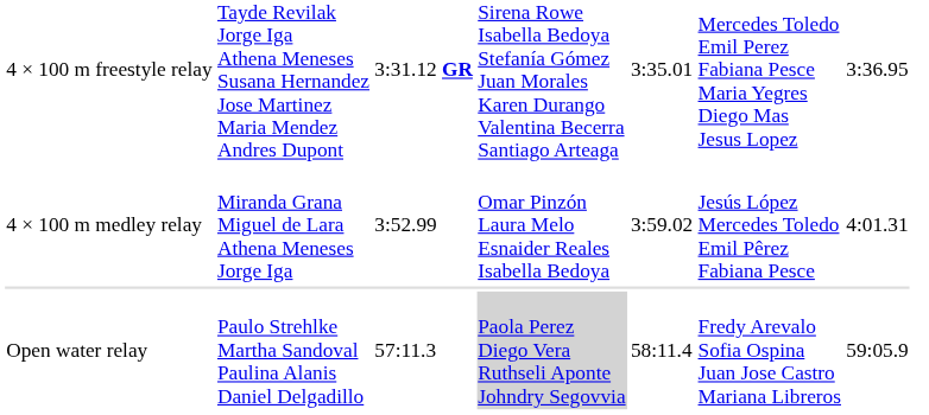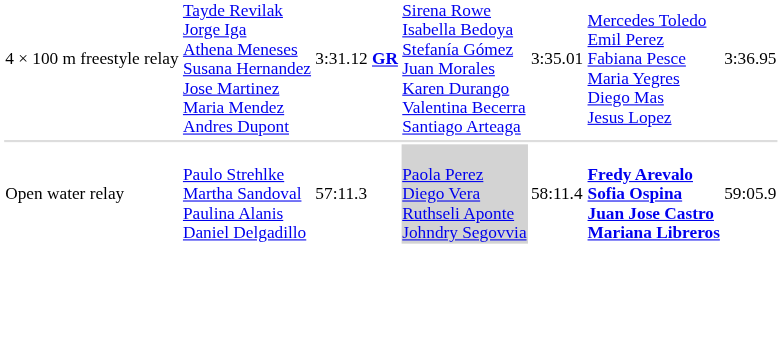 <table>
 <tr>
 <td>4 × 100 m freestyle relay</td>
 <td><br><a href='#'>Tayde Revilak</a><br><a href='#'>Jorge Iga</a><br><a href='#'>Athena Meneses</a><br><a href='#'>Susana Hernandez</a><br><a href='#'>Jose Martinez</a><br><a href='#'>Maria Mendez</a><br><a href='#'>Andres Dupont</a></td>
 <td>3:31.12 <strong><a href='#'>GR</a></strong></td>
 <td><br><a href='#'>Sirena Rowe</a><br><a href='#'>Isabella Bedoya</a><br><a href='#'>Stefanía Gómez</a><br><a href='#'>Juan Morales</a><br><a href='#'>Karen Durango</a><br><a href='#'>Valentina Becerra</a><br><a href='#'>Santiago Arteaga</a></td>
 <td>3:35.01</td>
 <td><br><a href='#'>Mercedes Toledo</a><br><a href='#'>Emil Perez</a><br><a href='#'>Fabiana Pesce</a><br><a href='#'>Maria Yegres</a><br><a href='#'>Diego Mas</a><br><a href='#'>Jesus Lopez</a></td>
 <td>3:36.95</td>
 </tr>
-<tr>
-<td>4 × 100 m medley relay</td>
-<td><br><a href='#'>Miranda Grana</a><br><a href='#'>Miguel de Lara</a><br><a href='#'>Athena Meneses</a><br><a href='#'>Jorge Iga</a></td>
-<td>3:52.99</td>
-<td><br><a href='#'>Omar Pinzón</a><br><a href='#'>Laura Melo</a><br><a href='#'>Esnaider Reales</a><br><a href='#'>Isabella Bedoya</a></td>
-<td>3:59.02</td>
-<td><br><a href='#'>Jesús López</a><br><a href='#'>Mercedes Toledo</a><br><a href='#'>Emil Pêrez</a><br><a href='#'>Fabiana Pesce</a></td>
-<td>4:01.31</td>
-</tr>
 <tr bgcolor=#DDDDDD>
 <td colspan=7></td>
 </tr>
 <tr>
 <td>Open water relay</td>
 <td><br><a href='#'>Paulo Strehlke</a><br><a href='#'>Martha Sandoval</a><br><a href='#'>Paulina Alanis</a><br><a href='#'>Daniel Delgadillo</a></td>
 <td>57:11.3</td>
 <td style="background: lightgrey;"><br><a href='#'>Paola Perez</a><br><a href='#'>Diego Vera</a><br><a href='#'>Ruthseli Aponte</a><br><a href='#'>Johndry Segovvia</a></td>
 <td>58:11.4</td>
-<td><br><a href='#'>Fredy Arevalo</a><br><a href='#'>Sofia Ospina</a><br><a href='#'>Juan Jose Castro</a><br><a href='#'>Mariana Libreros</a></td>
+<td><strong><br><a href='#'>Fredy Arevalo</a><br><a href='#'>Sofia Ospina</a><br><a href='#'>Juan Jose Castro</a><br><a href='#'>Mariana Libreros</a></strong></td>
 <td>59:05.9</td>
 </tr>
 </table>
